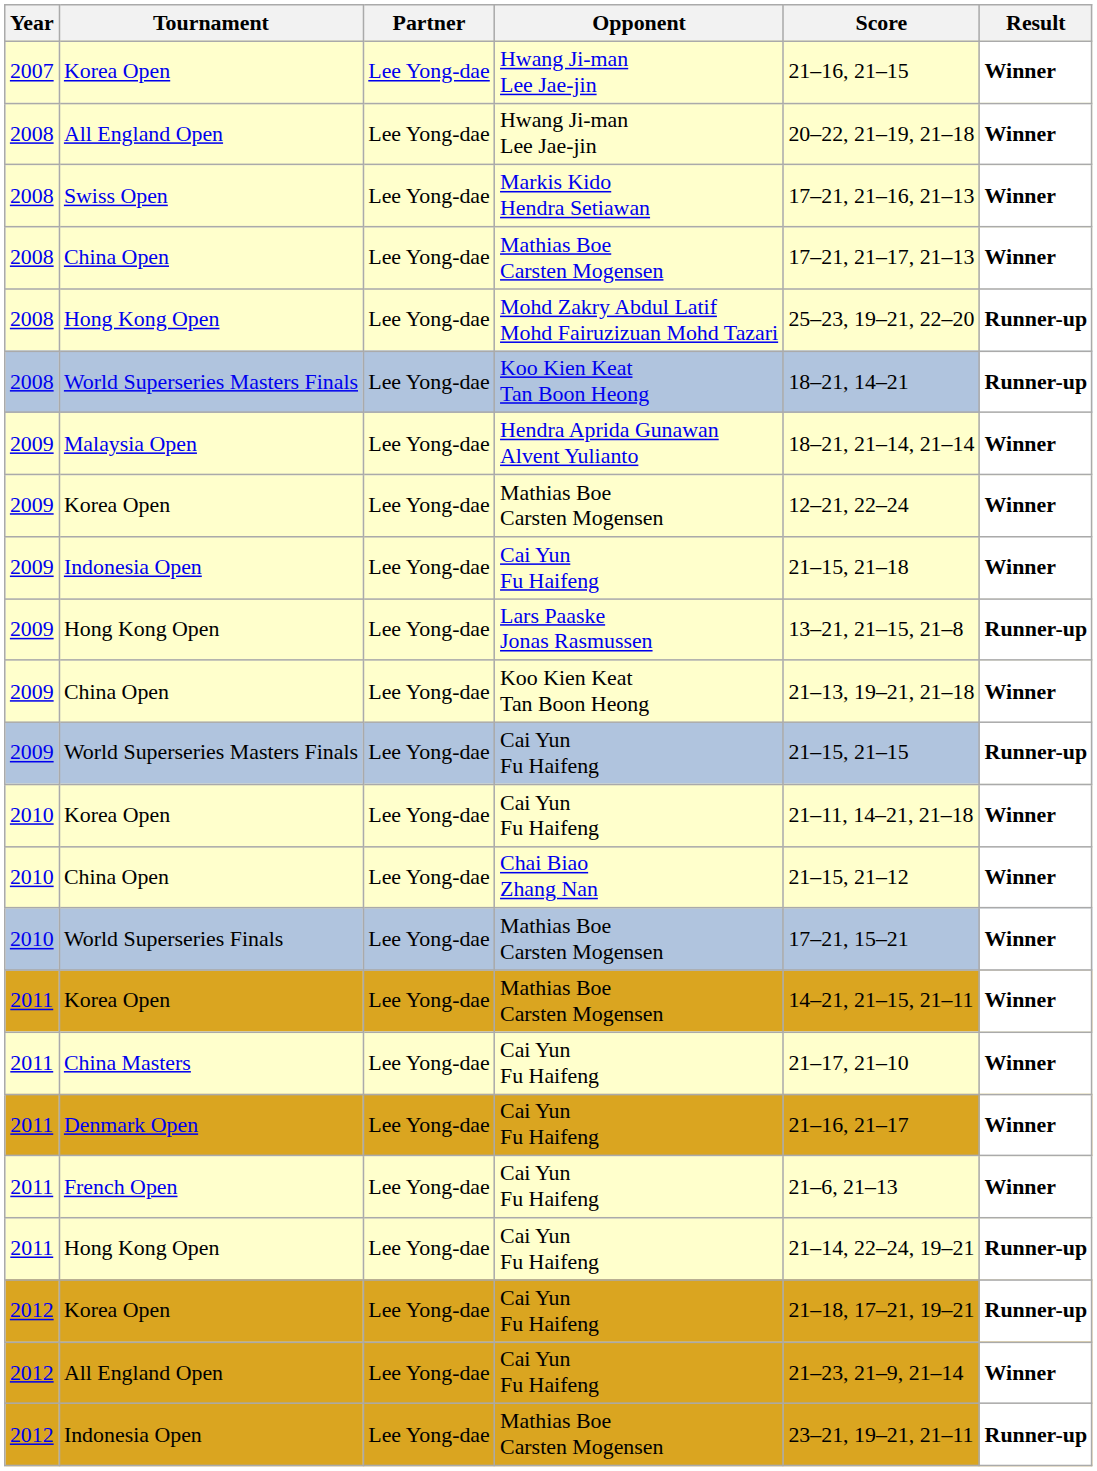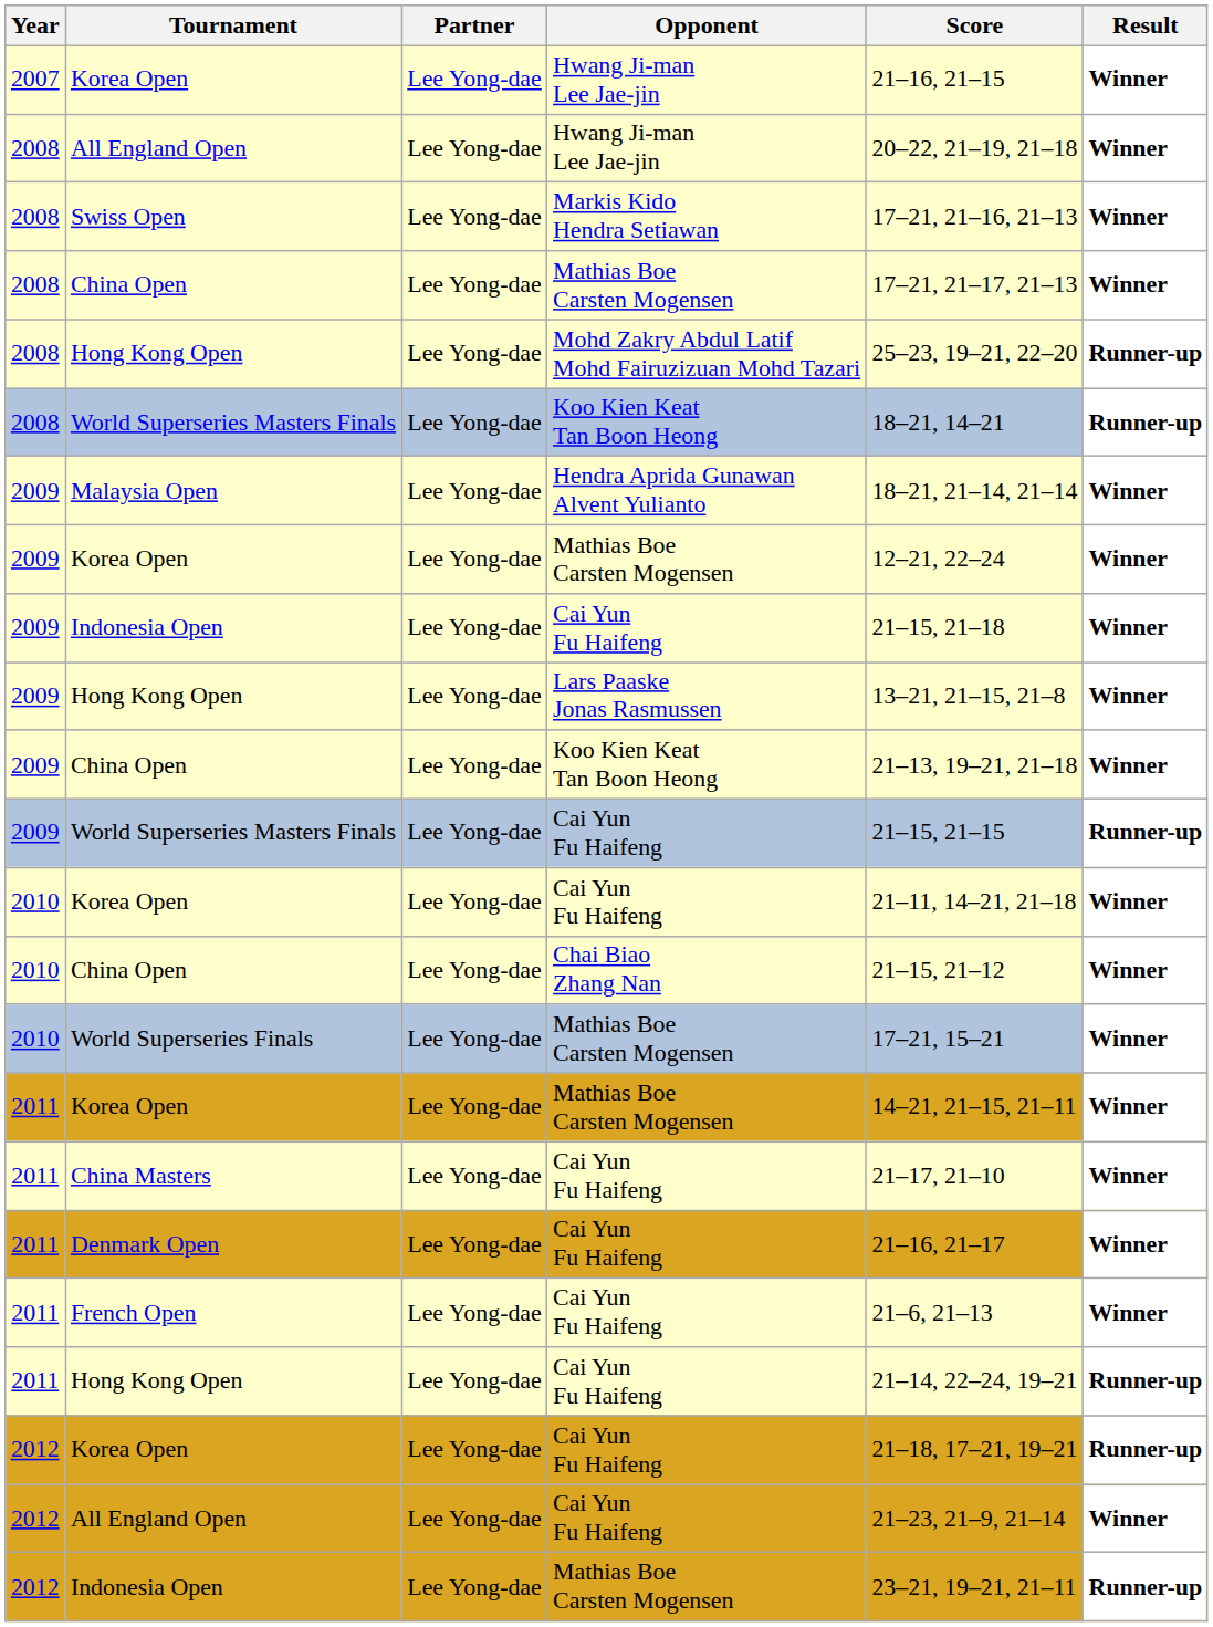 <table class="sortable wikitable" style="font-size: 90%;">
 <tr>
 <th>Year</th>
 <th>Tournament</th>
 <th>Partner</th>
 <th>Opponent</th>
 <th>Score</th>
 <th>Result</th>
 </tr>
 <tr style="background:#FFFFCC">
 <td align="center"><a href='#'>2007</a></td>
 <td align="left"><a href='#'>Korea Open</a></td>
 <td align="left"> <a href='#'>Lee Yong-dae</a></td>
 <td align="left"> <a href='#'>Hwang Ji-man</a> <br>  <a href='#'>Lee Jae-jin</a></td>
 <td align="left">21–16, 21–15</td>
 <td style="text-align:left; background:white"> <strong>Winner</strong></td>
 </tr>
 <tr style="background:#FFFFCC">
 <td align="center"><a href='#'>2008</a></td>
 <td align="left"><a href='#'>All England Open</a></td>
 <td align="left"> Lee Yong-dae</td>
 <td align="left"> Hwang Ji-man <br>  Lee Jae-jin</td>
 <td align="left">20–22, 21–19, 21–18</td>
 <td style="text-align:left; background:white"> <strong>Winner</strong></td>
 </tr>
 <tr style="background:#FFFFCC">
 <td align="center"><a href='#'>2008</a></td>
 <td align="left"><a href='#'>Swiss Open</a></td>
 <td align="left"> Lee Yong-dae</td>
 <td align="left"> <a href='#'>Markis Kido</a> <br>  <a href='#'>Hendra Setiawan</a></td>
 <td align="left">17–21, 21–16, 21–13</td>
 <td style="text-align:left; background:white"> <strong>Winner</strong></td>
 </tr>
 <tr style="background:#FFFFCC">
 <td align="center"><a href='#'>2008</a></td>
 <td align="left"><a href='#'>China Open</a></td>
 <td align="left"> Lee Yong-dae</td>
 <td align="left"> <a href='#'>Mathias Boe</a> <br>  <a href='#'>Carsten Mogensen</a></td>
 <td align="left">17–21, 21–17, 21–13</td>
 <td style="text-align:left; background:white"> <strong>Winner</strong></td>
 </tr>
 <tr style="background:#FFFFCC">
 <td align="center"><a href='#'>2008</a></td>
 <td align="left"><a href='#'>Hong Kong Open</a></td>
 <td align="left"> Lee Yong-dae</td>
 <td align="left"> <a href='#'>Mohd Zakry Abdul Latif</a> <br>  <a href='#'>Mohd Fairuzizuan Mohd Tazari</a></td>
 <td align="left">25–23, 19–21, 22–20</td>
 <td style="text-align:left; background:white"> <strong>Runner-up</strong></td>
 </tr>
 <tr style="background:#B0C4DE">
 <td align="center"><a href='#'>2008</a></td>
 <td align="left"><a href='#'>World Superseries Masters Finals</a></td>
 <td align="left"> Lee Yong-dae</td>
 <td align="left"> <a href='#'>Koo Kien Keat</a> <br>  <a href='#'>Tan Boon Heong</a></td>
 <td align="left">18–21, 14–21</td>
 <td style="text-align:left; background:white"> <strong>Runner-up</strong></td>
 </tr>
 <tr style="background:#FFFFCC">
 <td align="center"><a href='#'>2009</a></td>
 <td align="left"><a href='#'>Malaysia Open</a></td>
 <td align="left"> Lee Yong-dae</td>
 <td align="left"> <a href='#'>Hendra Aprida Gunawan</a> <br>  <a href='#'>Alvent Yulianto</a></td>
 <td align="left">18–21, 21–14, 21–14</td>
 <td style="text-align:left; background:white"> <strong>Winner</strong></td>
 </tr>
 <tr style="background:#FFFFCC">
 <td align="center"><a href='#'>2009</a></td>
 <td align="left">Korea Open</td>
 <td align="left"> Lee Yong-dae</td>
 <td align="left"> Mathias Boe <br>  Carsten Mogensen</td>
 <td align="left">12–21, 22–24</td>
 <td style="text-align:left; background:white"> <strong>Winner</strong></td>
 </tr>
 <tr style="background:#FFFFCC">
 <td align="center"><a href='#'>2009</a></td>
 <td align="left"><a href='#'>Indonesia Open</a></td>
 <td align="left"> Lee Yong-dae</td>
 <td align="left"> <a href='#'>Cai Yun</a> <br>  <a href='#'>Fu Haifeng</a></td>
 <td align="left">21–15, 21–18</td>
 <td style="text-align:left; background:white"> <strong>Winner</strong></td>
 </tr>
 <tr style="background:#FFFFCC">
 <td align="center"><a href='#'>2009</a></td>
 <td align="left">Hong Kong Open</td>
 <td align="left"> Lee Yong-dae</td>
 <td align="left"> <a href='#'>Lars Paaske</a> <br>  <a href='#'>Jonas Rasmussen</a></td>
 <td align="left">13–21, 21–15, 21–8</td>
-<td style="text-align:left; background:white"> <strong>Runner-up</strong></td>
+<td style="text-align:left; background:white"> <strong>Winner</strong></td>
 </tr>
 <tr style="background:#FFFFCC">
 <td align="center"><a href='#'>2009</a></td>
 <td align="left">China Open</td>
 <td align="left"> Lee Yong-dae</td>
 <td align="left"> Koo Kien Keat <br>  Tan Boon Heong</td>
 <td align="left">21–13, 19–21, 21–18</td>
 <td style="text-align:left; background:white"> <strong>Winner</strong></td>
 </tr>
 <tr style="background:#B0C4DE">
 <td align="center"><a href='#'>2009</a></td>
 <td align="left">World Superseries Masters Finals</td>
 <td align="left"> Lee Yong-dae</td>
 <td align="left"> Cai Yun <br>  Fu Haifeng</td>
 <td align="left">21–15, 21–15</td>
 <td style="text-align:left; background:white"> <strong>Runner-up</strong></td>
 </tr>
 <tr style="background:#FFFFCC">
 <td align="center"><a href='#'>2010</a></td>
 <td align="left">Korea Open</td>
 <td align="left"> Lee Yong-dae</td>
 <td align="left"> Cai Yun <br>  Fu Haifeng</td>
 <td align="left">21–11, 14–21, 21–18</td>
 <td style="text-align:left; background:white"> <strong>Winner</strong></td>
 </tr>
 <tr style="background:#FFFFCC">
 <td align="center"><a href='#'>2010</a></td>
 <td align="left">China Open</td>
 <td align="left"> Lee Yong-dae</td>
 <td align="left"> <a href='#'>Chai Biao</a> <br>  <a href='#'>Zhang Nan</a></td>
 <td align="left">21–15, 21–12</td>
 <td style="text-align:left; background:white"> <strong>Winner</strong></td>
 </tr>
 <tr style="background:#B0C4DE">
 <td align="center"><a href='#'>2010</a></td>
 <td align="left">World Superseries Finals</td>
 <td align="left"> Lee Yong-dae</td>
 <td align="left"> Mathias Boe <br>  Carsten Mogensen</td>
 <td align="left">17–21, 15–21</td>
 <td style="text-align:left; background:white"> <strong>Winner</strong></td>
 </tr>
 <tr style="background:#DAA520">
 <td align="center"><a href='#'>2011</a></td>
 <td align="left">Korea Open</td>
 <td align="left"> Lee Yong-dae</td>
 <td align="left"> Mathias Boe <br>  Carsten Mogensen</td>
 <td align="left">14–21, 21–15, 21–11</td>
 <td style="text-align:left; background:white"> <strong>Winner</strong></td>
 </tr>
 <tr style="background:#FFFFCC">
 <td align="center"><a href='#'>2011</a></td>
 <td align="left"><a href='#'>China Masters</a></td>
 <td align="left"> Lee Yong-dae</td>
 <td align="left"> Cai Yun <br>  Fu Haifeng</td>
 <td align="left">21–17, 21–10</td>
 <td style="text-align:left; background:white"> <strong>Winner</strong></td>
 </tr>
 <tr style="background:#DAA520">
 <td align="center"><a href='#'>2011</a></td>
 <td align="left"><a href='#'>Denmark Open</a></td>
 <td align="left"> Lee Yong-dae</td>
 <td align="left"> Cai Yun <br>  Fu Haifeng</td>
 <td align="left">21–16, 21–17</td>
 <td style="text-align:left; background:white"> <strong>Winner</strong></td>
 </tr>
 <tr style="background:#FFFFCC">
 <td align="center"><a href='#'>2011</a></td>
 <td align="left"><a href='#'>French Open</a></td>
 <td align="left"> Lee Yong-dae</td>
 <td align="left"> Cai Yun <br>  Fu Haifeng</td>
 <td align="left">21–6, 21–13</td>
 <td style="text-align:left; background:white"> <strong>Winner</strong></td>
 </tr>
 <tr style="background:#FFFFCC">
 <td align="center"><a href='#'>2011</a></td>
 <td align="left">Hong Kong Open</td>
 <td align="left"> Lee Yong-dae</td>
 <td align="left"> Cai Yun <br>  Fu Haifeng</td>
 <td align="left">21–14, 22–24, 19–21</td>
 <td style="text-align:left; background:white"> <strong>Runner-up</strong></td>
 </tr>
 <tr style="background:#DAA520">
 <td align="center"><a href='#'>2012</a></td>
 <td align="left">Korea Open</td>
 <td align="left"> Lee Yong-dae</td>
 <td align="left"> Cai Yun <br>  Fu Haifeng</td>
 <td align="left">21–18, 17–21, 19–21</td>
 <td style="text-align:left; background:white"> <strong>Runner-up</strong></td>
 </tr>
 <tr style="background:#DAA520">
 <td align="center"><a href='#'>2012</a></td>
 <td align="left">All England Open</td>
 <td align="left"> Lee Yong-dae</td>
 <td align="left"> Cai Yun <br>  Fu Haifeng</td>
 <td align="left">21–23, 21–9, 21–14</td>
 <td style="text-align:left; background:white"> <strong>Winner</strong></td>
 </tr>
 <tr style="background:#DAA520">
 <td align="center"><a href='#'>2012</a></td>
 <td align="left">Indonesia Open</td>
 <td align="left"> Lee Yong-dae</td>
 <td align="left"> Mathias Boe <br>  Carsten Mogensen</td>
 <td align="left">23–21, 19–21, 21–11</td>
 <td style="text-align:left; background:white"> <strong>Runner-up</strong></td>
 </tr>
 </table>
